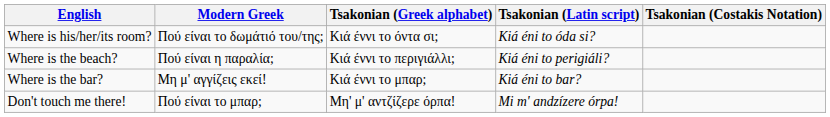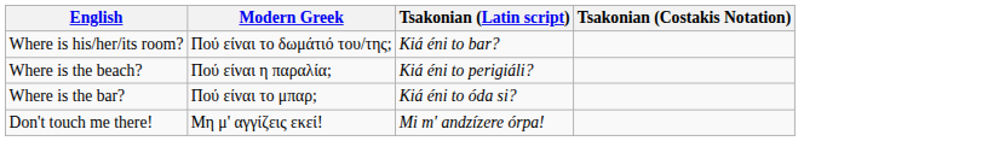 <table class="wikitable">
 <tr>
 <th scope="col"><a href='#'>English</a></th>
 <th scope="col"><a href='#'>Modern Greek</a></th>
-<th scope="col">Tsakonian (<a href='#'>Greek alphabet</a>)</th>
 <th scope="col">Tsakonian (<a href='#'>Latin script</a>)</th>
 <th scope="col">Tsakonian (Costakis Notation)</th>
 </tr>
 <tr>
 <td>Where is his/her/its room?</td>
 <td>Πού είναι το δωμάτιό του/της;</td>
-<td>Κιά έννι το όντα σι;</td>
-<td><em>Kiá éni to óda si?</em></td>
+<td><em> Kiá éni to bar?</em></td>
 <td></td>
 </tr>
 <tr>
 <td>Where is the beach?</td>
 <td>Πού είναι η παραλία;</td>
-<td>Κιά έννι το περιγιάλλι;</td>
 <td><em>Kiá éni to perigiáli?</em></td>
 <td></td>
 </tr>
 <tr>
 <td>Where is the bar?</td>
-<td>Μη μ' αγγίζεις εκεί!</td>
-<td>Κιά έννι το μπαρ;</td>
-<td><em> Kiá éni to bar?</em></td>
+<td>Πού είναι το μπαρ;</td>
+<td><em>Kiá éni to óda si?</em></td>
 <td></td>
 </tr>
 <tr>
 <td>Don't touch me there!</td>
-<td>Πού είναι το μπαρ;</td>
-<td>Μη' μ' αντζίζερε όρπα!</td>
+<td>Μη μ' αγγίζεις εκεί!</td>
 <td><em>Mi m' andzízere órpa!</em></td>
 <td></td>
 </tr>
 </table>
